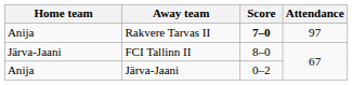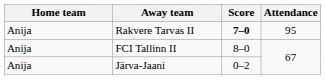 <table class="wikitable">
 <tr>
 <th width=150px>Home team</th>
 <th width=150px>Away team</th>
 <th width=50px>Score</th>
 <th width=50px>Attendance</th>
 </tr>
 <tr>
 <td>Anija</td>
 <td>Rakvere Tarvas II</td>
 <td align=center><strong>7–0</strong></td>
-<td align=center>97</td>
+<td align=center>95</td>
 </tr>
 <tr>
-<td>Järva-Jaani</td>
+<td>Anija</td>
 <td>FCI Tallinn II</td>
 <td align=center>8–0</td>
 <td align=center rowspan=2>67</td>
 </tr>
 <tr>
 <td>Anija</td>
 <td>Järva-Jaani</td>
 <td align=center>0–2</td>
 </tr>
 </table>
